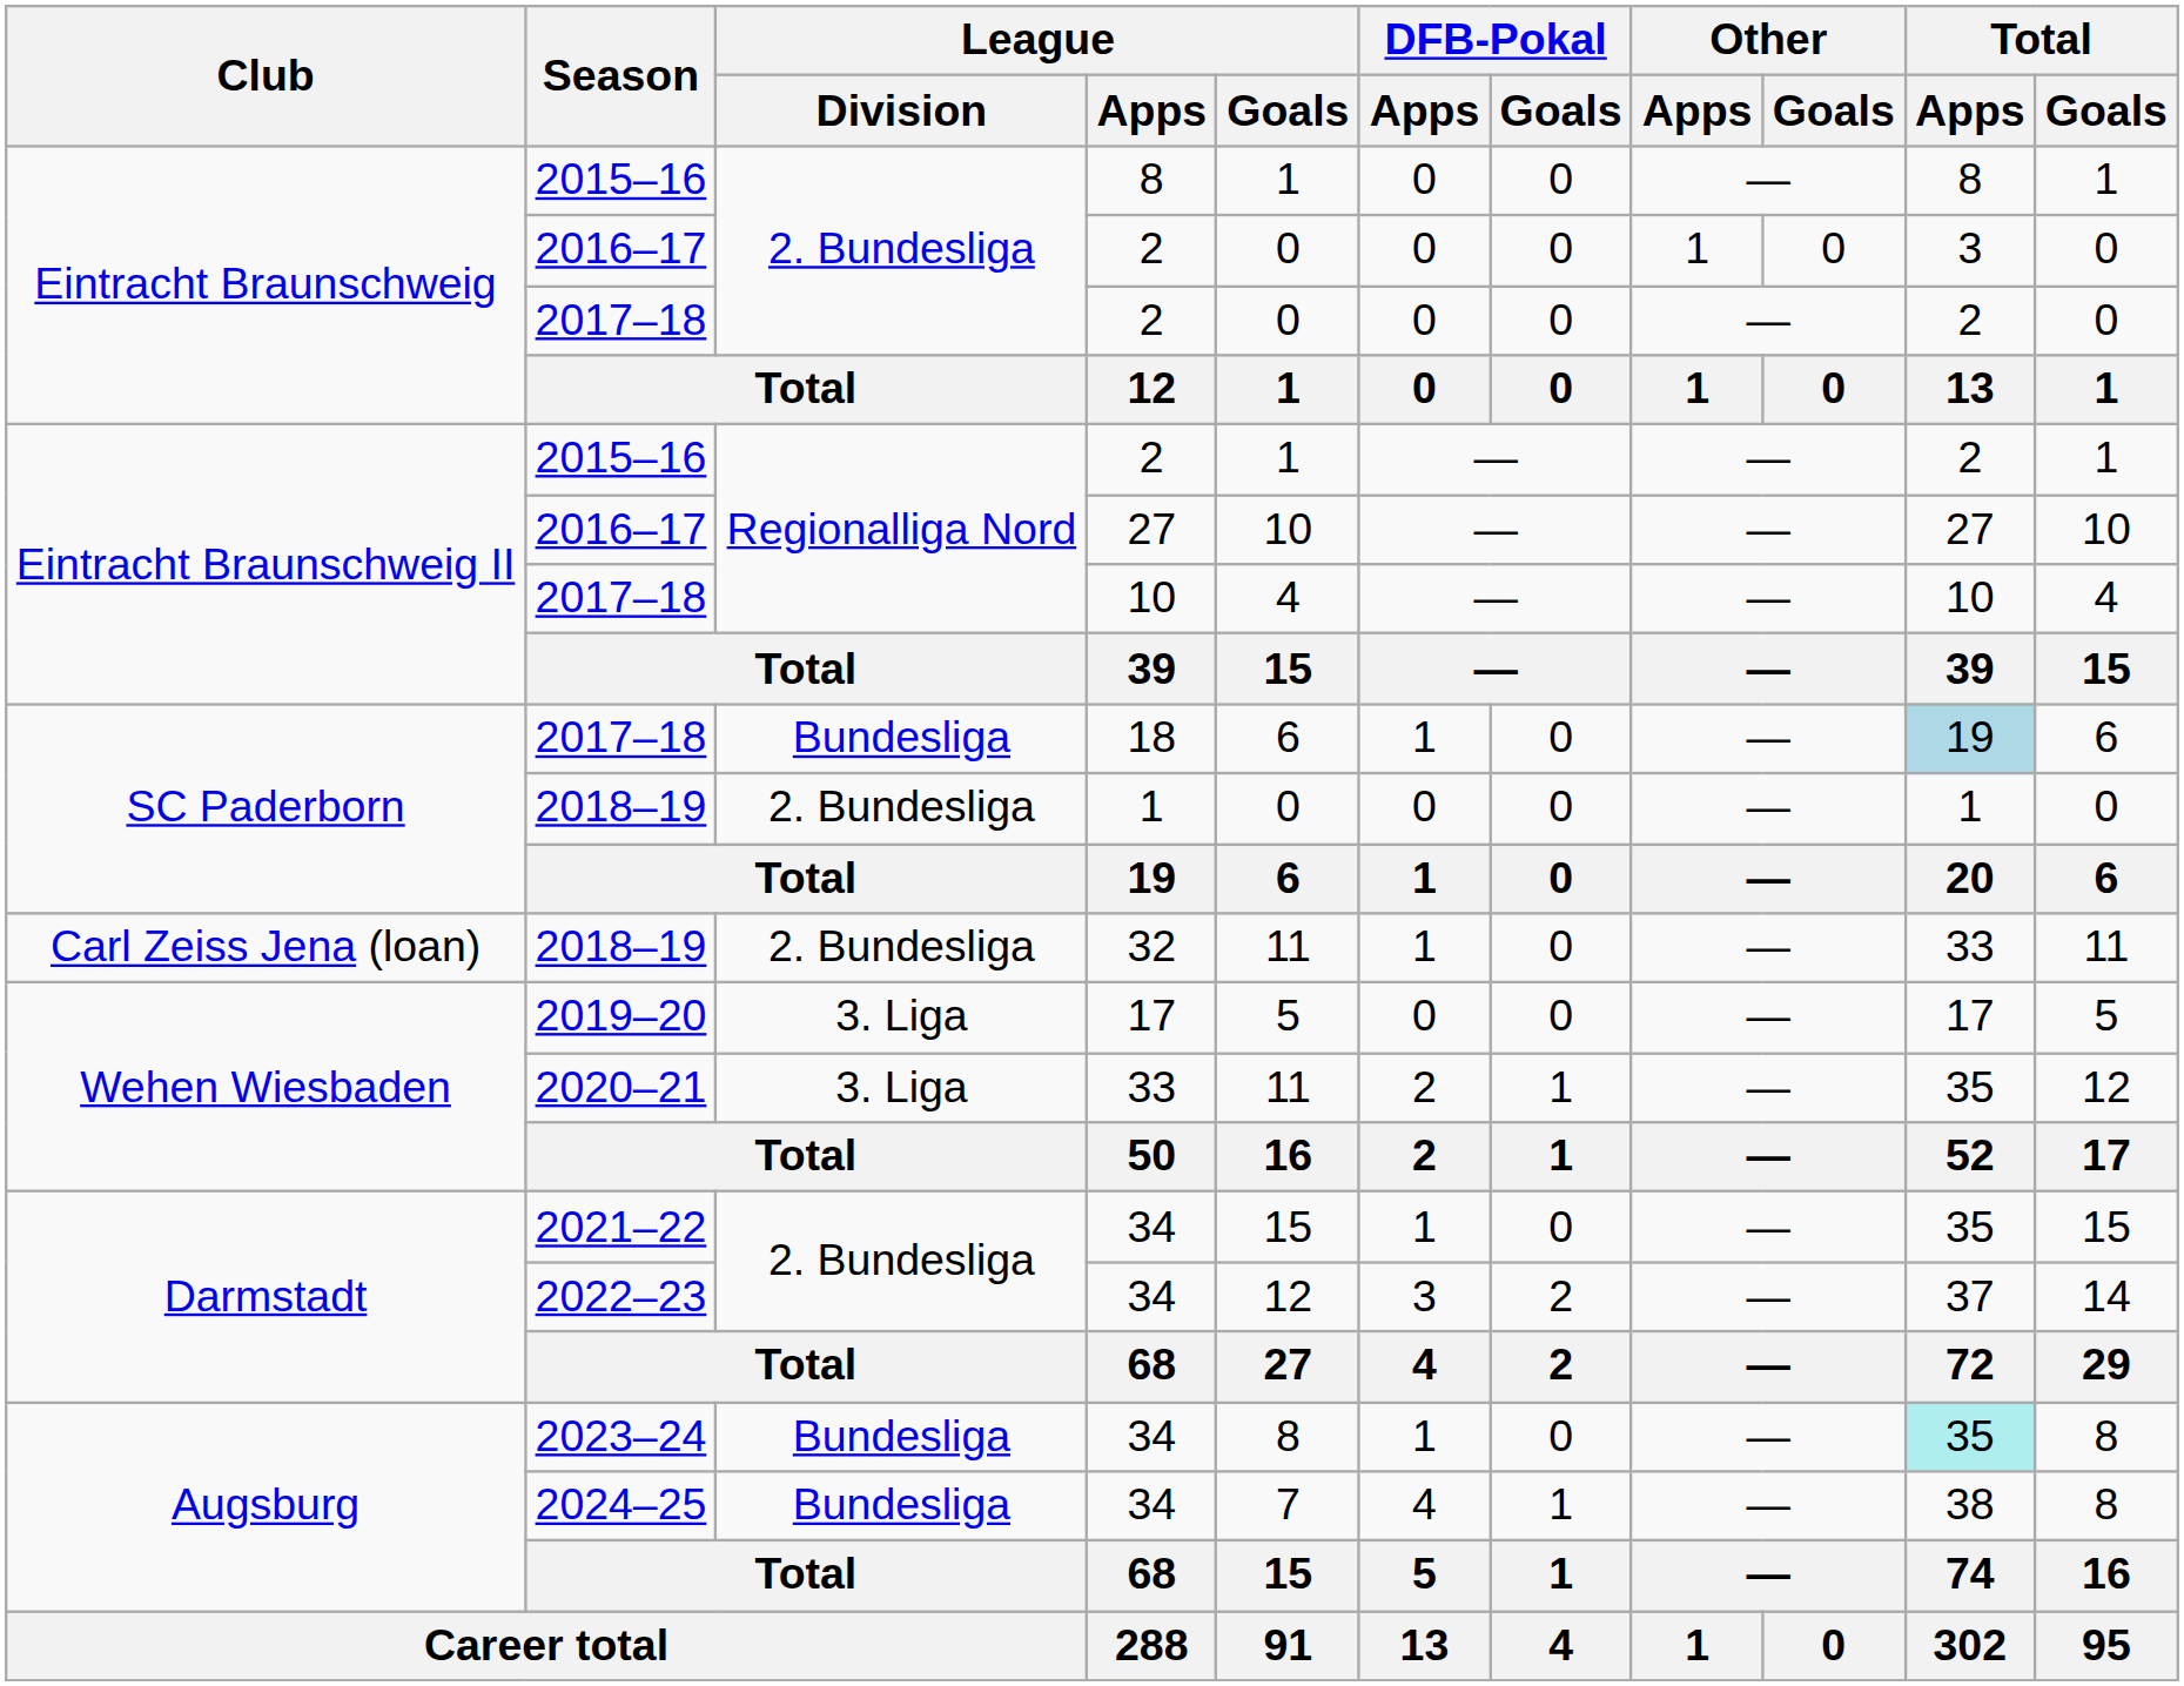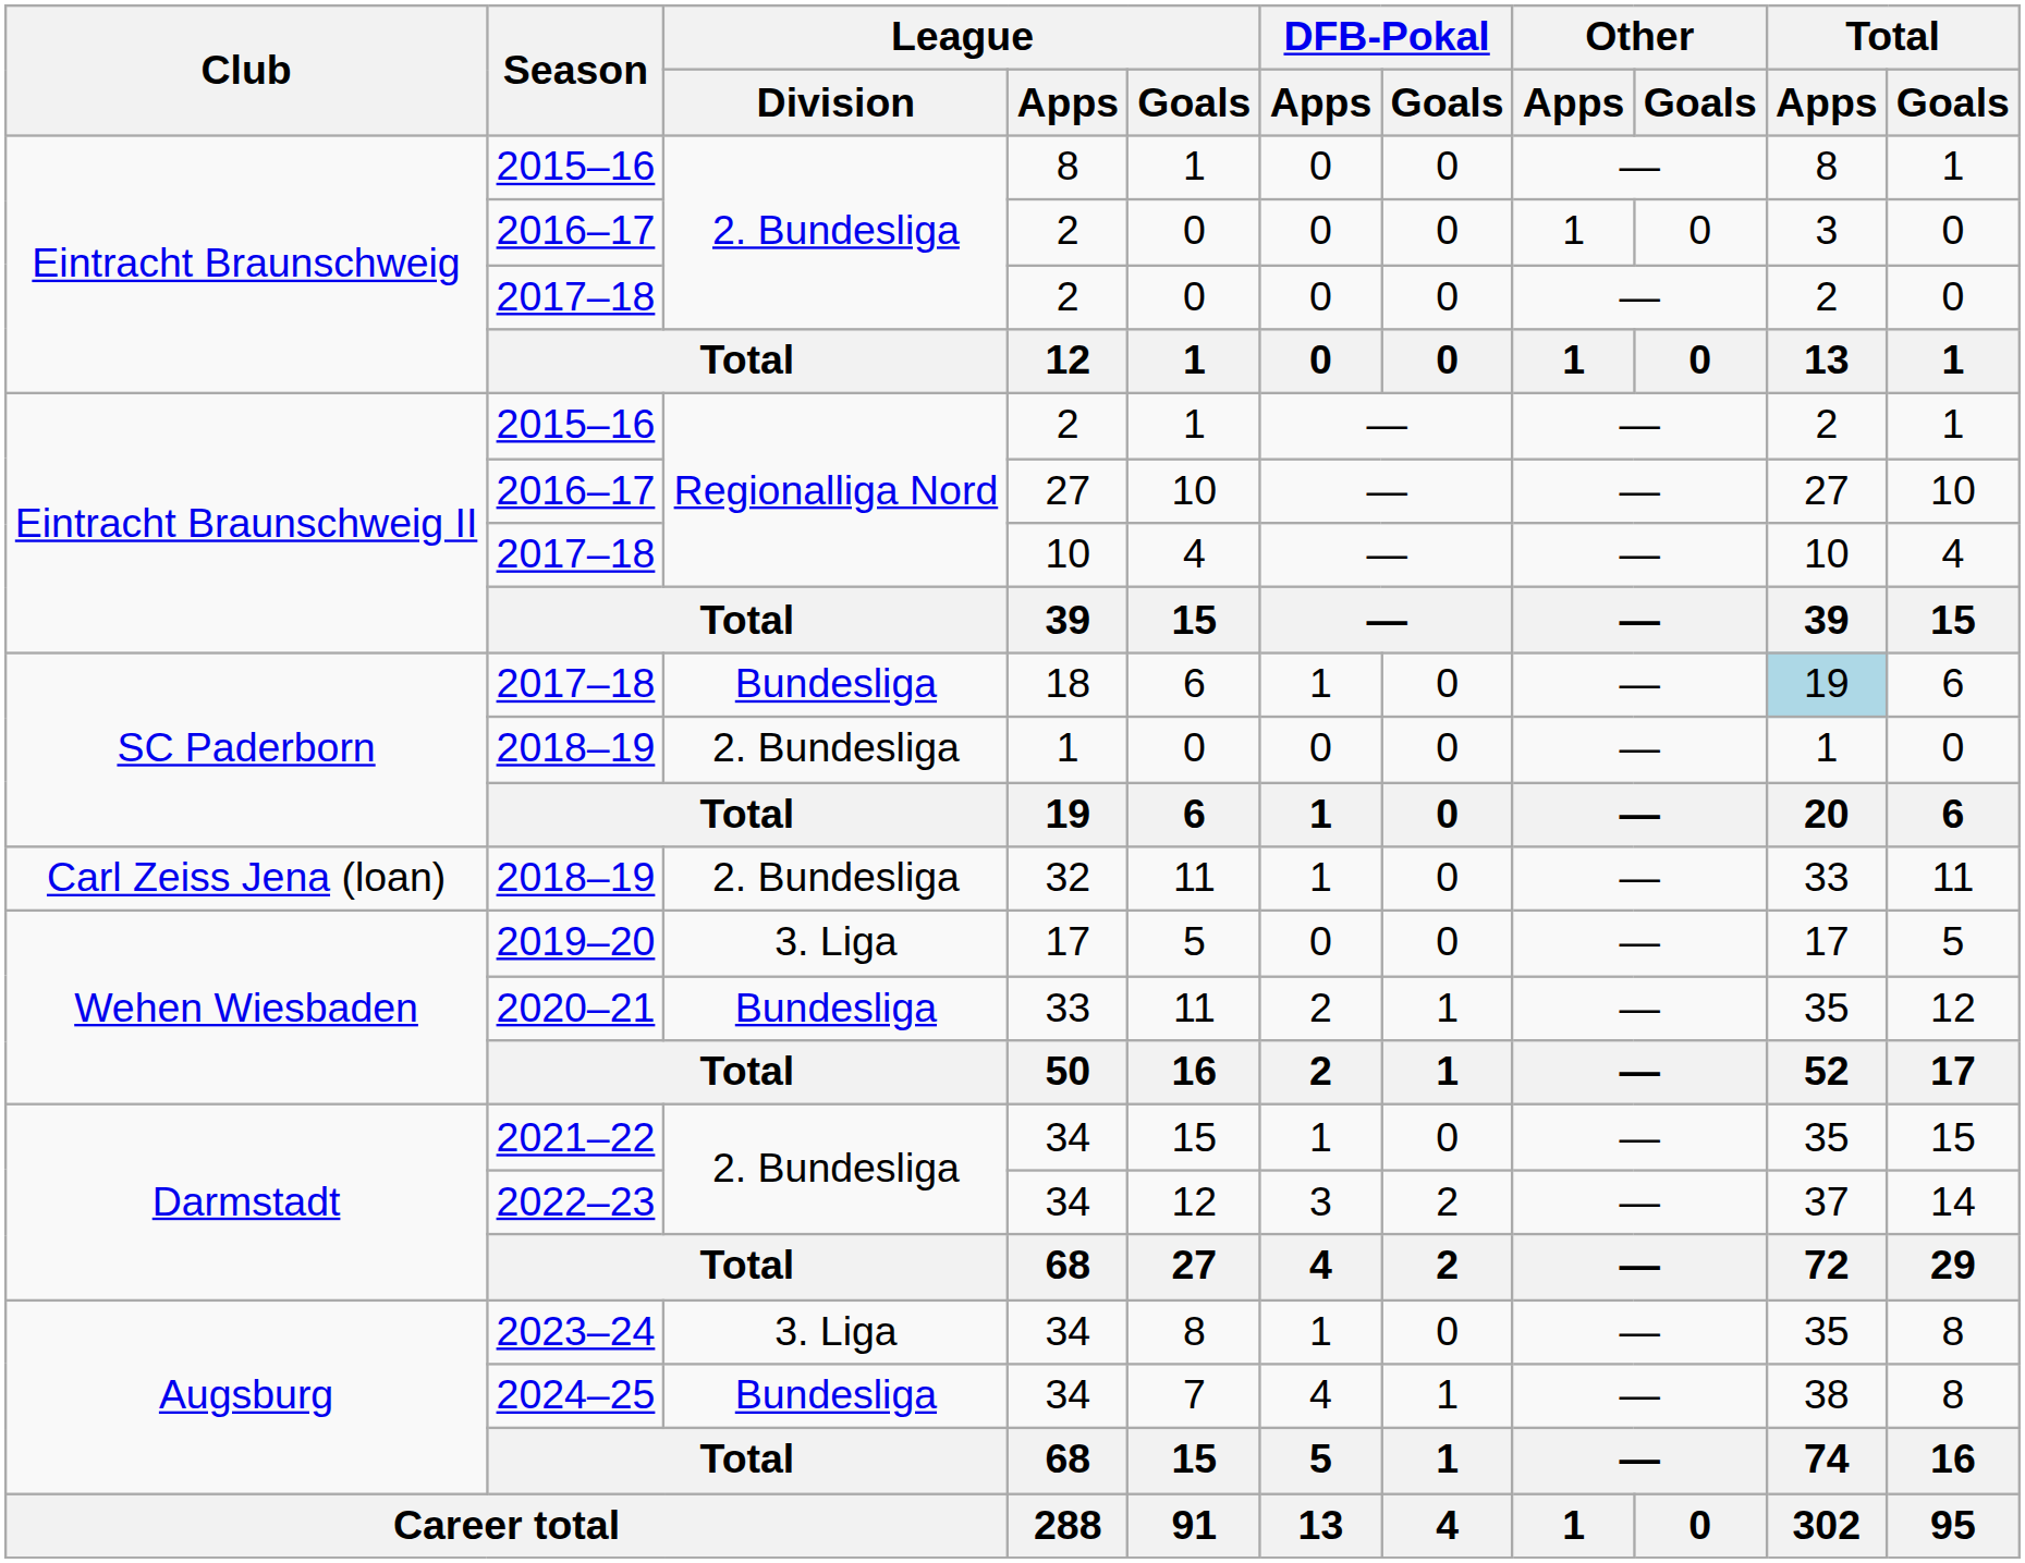 <table class="wikitable" style="text-align:center">
 <tr>
 <th rowspan="2">Club</th>
 <th rowspan="2">Season</th>
 <th colspan="3">League</th>
 <th colspan="2"><a href='#'>DFB-Pokal</a></th>
 <th colspan="2">Other</th>
 <th colspan="2">Total</th>
 </tr>
 <tr>
 <th>Division</th>
 <th>Apps</th>
 <th>Goals</th>
 <th>Apps</th>
 <th>Goals</th>
 <th>Apps</th>
 <th>Goals</th>
 <th>Apps</th>
 <th>Goals</th>
 </tr>
 <tr>
 <td rowspan="4"><a href='#'>Eintracht Braunschweig</a></td>
 <td><a href='#'>2015–16</a></td>
 <td rowspan="3"><a href='#'>2. Bundesliga</a></td>
 <td>8</td>
 <td>1</td>
 <td>0</td>
 <td>0</td>
 <td colspan="2">—</td>
 <td>8</td>
 <td>1</td>
 </tr>
 <tr>
 <td><a href='#'>2016–17</a></td>
 <td>2</td>
 <td>0</td>
 <td>0</td>
 <td>0</td>
 <td>1</td>
 <td>0</td>
 <td>3</td>
 <td>0</td>
 </tr>
 <tr>
 <td><a href='#'>2017–18</a></td>
 <td>2</td>
 <td>0</td>
 <td>0</td>
 <td>0</td>
 <td colspan="2">—</td>
 <td>2</td>
 <td>0</td>
 </tr>
 <tr>
 <th colspan="2">Total</th>
 <th>12</th>
 <th>1</th>
 <th>0</th>
 <th>0</th>
 <th>1</th>
 <th>0</th>
 <th>13</th>
 <th>1</th>
 </tr>
 <tr>
 <td rowspan="4"><a href='#'>Eintracht Braunschweig II</a></td>
 <td><a href='#'>2015–16</a></td>
 <td rowspan="3"><a href='#'>Regionalliga Nord</a></td>
 <td>2</td>
 <td>1</td>
 <td colspan="2">—</td>
 <td colspan="2">—</td>
 <td>2</td>
 <td>1</td>
 </tr>
 <tr>
 <td><a href='#'>2016–17</a></td>
 <td>27</td>
 <td>10</td>
 <td colspan="2">—</td>
 <td colspan="2">—</td>
 <td>27</td>
 <td>10</td>
 </tr>
 <tr>
 <td><a href='#'>2017–18</a></td>
 <td>10</td>
 <td>4</td>
 <td colspan="2">—</td>
 <td colspan="2">—</td>
 <td>10</td>
 <td>4</td>
 </tr>
 <tr>
 <th colspan="2">Total</th>
 <th>39</th>
 <th>15</th>
 <th colspan="2">—</th>
 <th colspan="2">—</th>
 <th>39</th>
 <th>15</th>
 </tr>
 <tr>
 <td rowspan="3"><a href='#'>SC Paderborn</a></td>
 <td><a href='#'>2017–18</a></td>
 <td><a href='#'>Bundesliga</a></td>
 <td>18</td>
 <td>6</td>
 <td>1</td>
 <td>0</td>
 <td colspan="2">—</td>
 <td style="background: lightblue;">19</td>
 <td>6</td>
 </tr>
 <tr>
 <td><a href='#'>2018–19</a></td>
 <td>2. Bundesliga</td>
 <td>1</td>
 <td>0</td>
 <td>0</td>
 <td>0</td>
 <td colspan="2">—</td>
 <td>1</td>
 <td>0</td>
 </tr>
 <tr>
 <th colspan="2">Total</th>
 <th>19</th>
 <th>6</th>
 <th>1</th>
 <th>0</th>
 <th colspan="2">—</th>
 <th>20</th>
 <th>6</th>
 </tr>
 <tr>
 <td><a href='#'>Carl Zeiss Jena</a> (loan)</td>
 <td><a href='#'>2018–19</a></td>
 <td>2. Bundesliga</td>
 <td>32</td>
 <td>11</td>
 <td>1</td>
 <td>0</td>
 <td colspan="2">—</td>
 <td>33</td>
 <td>11</td>
 </tr>
 <tr>
 <td rowspan="3"><a href='#'>Wehen Wiesbaden</a></td>
 <td><a href='#'>2019–20</a></td>
 <td>3. Liga</td>
 <td>17</td>
 <td>5</td>
 <td>0</td>
 <td>0</td>
 <td colspan="2">—</td>
 <td>17</td>
 <td>5</td>
 </tr>
 <tr>
 <td><a href='#'>2020–21</a></td>
-<td>3. Liga</td>
+<td><a href='#'>Bundesliga</a></td>
 <td>33</td>
 <td>11</td>
 <td>2</td>
 <td>1</td>
 <td colspan="2">—</td>
 <td>35</td>
 <td>12</td>
 </tr>
 <tr>
 <th colspan="2">Total</th>
 <th>50</th>
 <th>16</th>
 <th>2</th>
 <th>1</th>
 <th colspan="2">—</th>
 <th>52</th>
 <th>17</th>
 </tr>
 <tr>
 <td rowspan="3"><a href='#'>Darmstadt</a></td>
 <td><a href='#'>2021–22</a></td>
 <td rowspan="2">2. Bundesliga</td>
 <td>34</td>
 <td>15</td>
 <td>1</td>
 <td>0</td>
 <td colspan="2">—</td>
 <td>35</td>
 <td>15</td>
 </tr>
 <tr>
 <td><a href='#'>2022–23</a></td>
 <td>34</td>
 <td>12</td>
 <td>3</td>
 <td>2</td>
 <td colspan="2">—</td>
 <td>37</td>
 <td>14</td>
 </tr>
 <tr>
 <th colspan="2">Total</th>
 <th>68</th>
 <th>27</th>
 <th>4</th>
 <th>2</th>
 <th colspan="2">—</th>
 <th>72</th>
 <th>29</th>
 </tr>
 <tr>
 <td rowspan="3"><a href='#'>Augsburg</a></td>
 <td><a href='#'>2023–24</a></td>
-<td><a href='#'>Bundesliga</a></td>
+<td>3. Liga</td>
 <td>34</td>
 <td>8</td>
 <td>1</td>
 <td>0</td>
 <td colspan="2">—</td>
-<td style="background: paleturquoise;">35</td>
+<td>35</td>
 <td>8</td>
 </tr>
 <tr>
 <td><a href='#'>2024–25</a></td>
 <td><a href='#'>Bundesliga</a></td>
 <td>34</td>
 <td>7</td>
 <td>4</td>
 <td>1</td>
 <td colspan="2">—</td>
 <td>38</td>
 <td>8</td>
 </tr>
 <tr>
 <th colspan="2">Total</th>
 <th>68</th>
 <th>15</th>
 <th>5</th>
 <th>1</th>
 <th colspan="2">—</th>
 <th>74</th>
 <th>16</th>
 </tr>
 <tr>
 <th colspan="3">Career total</th>
 <th>288</th>
 <th>91</th>
 <th>13</th>
 <th>4</th>
 <th>1</th>
 <th>0</th>
 <th>302</th>
 <th>95</th>
 </tr>
 </table>
